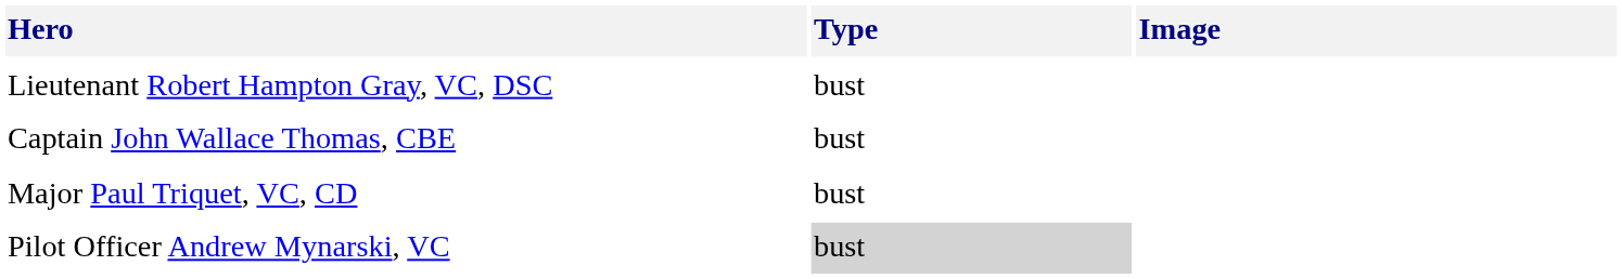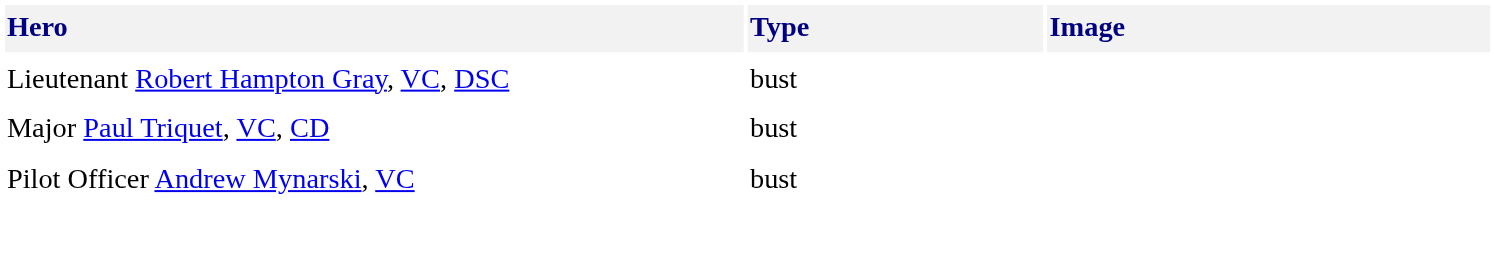 <table style="font-size:90%;width:60%;border:2px;text-align:left;line-height:150%;">
 <tr>
 <th style="background: #f2f2f2; color: #000080" width="50%">Hero</th>
 <th style="background: #f2f2f2; color: #000080" width="20%">Type</th>
 <th style="background: #f2f2f2; color: #000080" width="30%">Image</th>
 </tr>
 <tr>
 <td>Lieutenant <a href='#'>Robert Hampton Gray</a>, <a href='#'>VC</a>, <a href='#'>DSC</a></td>
 <td>bust</td>
 <td></td>
 </tr>
 <tr>
-<td>Captain <a href='#'>John Wallace Thomas</a>, <a href='#'>CBE</a></td>
-<td>bust</td>
-<td></td>
-</tr>
-<tr>
 <td>Major <a href='#'>Paul Triquet</a>, <a href='#'>VC</a>, <a href='#'>CD</a></td>
 <td>bust</td>
 <td></td>
 </tr>
 <tr>
 <td>Pilot Officer <a href='#'>Andrew Mynarski</a>, <a href='#'>VC</a></td>
-<td style="background: lightgrey;">bust</td>
+<td>bust</td>
 <td></td>
 </tr>
 <tr>
 </tr>
 </table>
